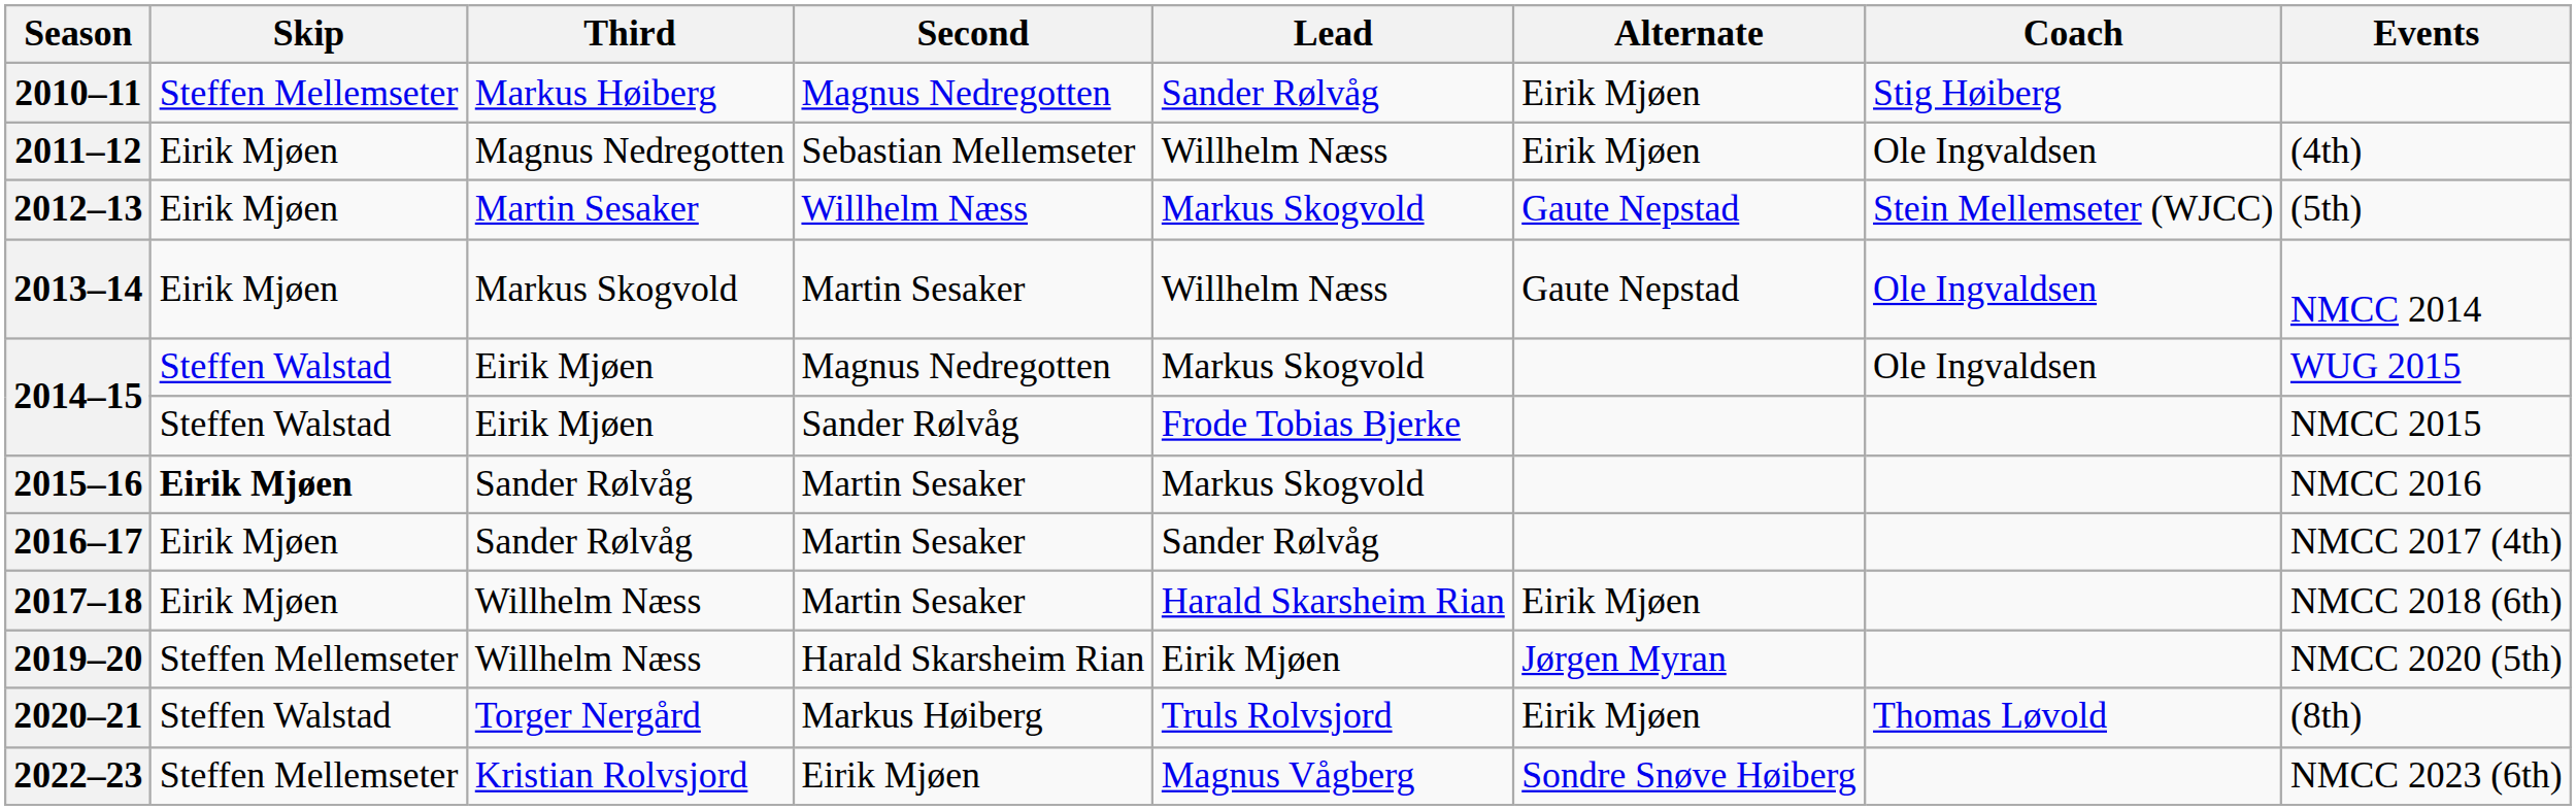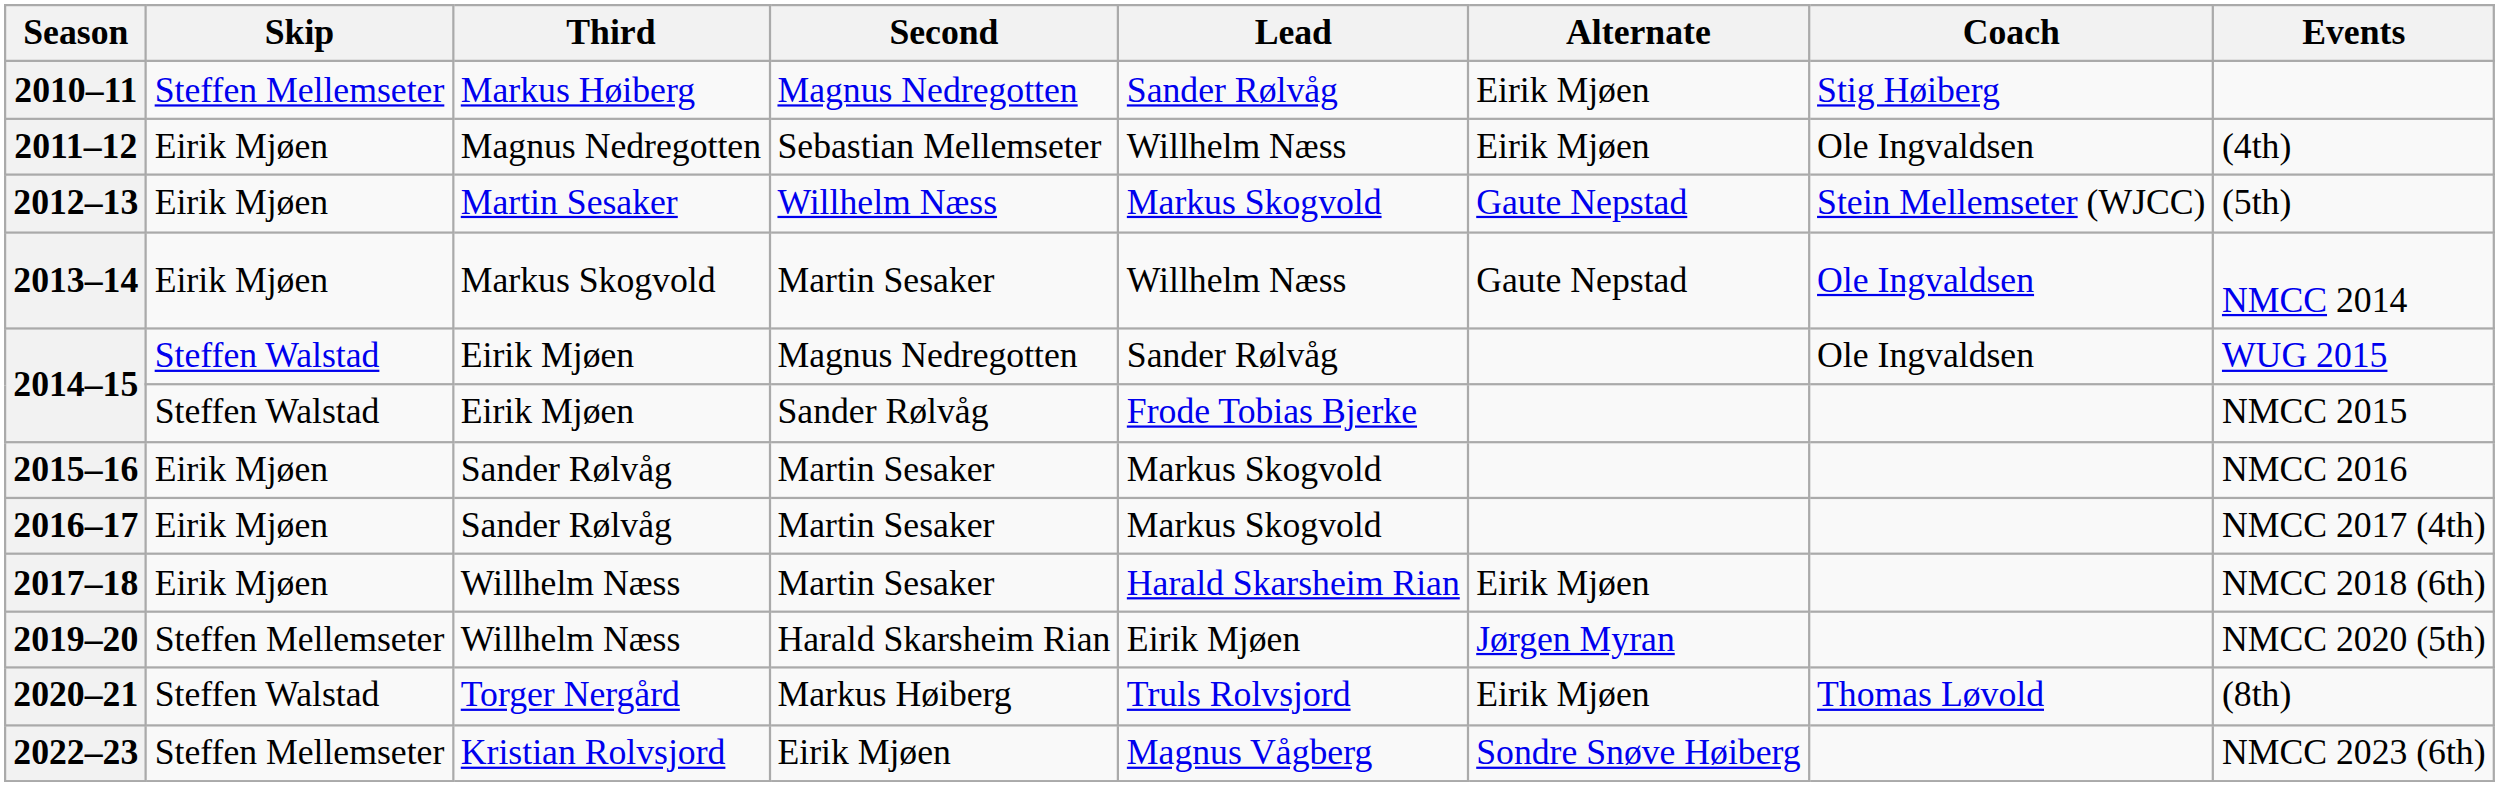 <table class="wikitable">
 <tr>
 <th scope="col">Season</th>
 <th scope="col">Skip</th>
 <th scope="col">Third</th>
 <th scope="col">Second</th>
 <th scope="col">Lead</th>
 <th scope="col">Alternate</th>
 <th scope="col">Coach</th>
 <th scope="col">Events</th>
 </tr>
 <tr>
 <th scope="row">2010–11</th>
 <td><a href='#'>Steffen Mellemseter</a></td>
 <td><a href='#'>Markus Høiberg</a></td>
 <td><a href='#'>Magnus Nedregotten</a></td>
 <td><a href='#'>Sander Rølvåg</a></td>
 <td>Eirik Mjøen</td>
 <td><a href='#'>Stig Høiberg</a></td>
 <td> </td>
 </tr>
 <tr>
 <th scope="row">2011–12</th>
 <td>Eirik Mjøen</td>
 <td>Magnus Nedregotten</td>
 <td>Sebastian Mellemseter</td>
 <td>Willhelm Næss</td>
 <td>Eirik Mjøen</td>
 <td>Ole Ingvaldsen</td>
 <td> (4th)</td>
 </tr>
 <tr>
 <th scope="row">2012–13</th>
 <td>Eirik Mjøen</td>
 <td><a href='#'>Martin Sesaker</a></td>
 <td><a href='#'>Willhelm Næss</a></td>
 <td><a href='#'>Markus Skogvold</a></td>
 <td><a href='#'>Gaute Nepstad</a></td>
 <td><a href='#'>Stein Mellemseter</a> (WJCC)</td>
 <td> (5th)</td>
 </tr>
 <tr>
 <th scope="row">2013–14</th>
 <td>Eirik Mjøen</td>
 <td>Markus Skogvold</td>
 <td>Martin Sesaker</td>
 <td>Willhelm Næss</td>
 <td>Gaute Nepstad</td>
 <td><a href='#'>Ole Ingvaldsen</a></td>
 <td> <br><a href='#'>NMCC</a> 2014 </td>
 </tr>
 <tr>
 <th scope="row" rowspan="2">2014–15</th>
 <td><a href='#'>Steffen Walstad</a></td>
 <td>Eirik Mjøen</td>
 <td>Magnus Nedregotten</td>
-<td>Markus Skogvold</td>
+<td>Sander Rølvåg</td>
 <td></td>
 <td>Ole Ingvaldsen</td>
 <td><a href='#'>WUG 2015</a> </td>
 </tr>
 <tr>
 <td>Steffen Walstad</td>
 <td>Eirik Mjøen</td>
 <td>Sander Rølvåg</td>
 <td><a href='#'>Frode Tobias Bjerke</a></td>
 <td></td>
 <td></td>
 <td>NMCC 2015 </td>
 </tr>
 <tr>
 <th scope="row">2015–16</th>
-<td><strong>Eirik Mjøen</strong></td>
+<td>Eirik Mjøen</td>
 <td>Sander Rølvåg</td>
 <td>Martin Sesaker</td>
 <td>Markus Skogvold</td>
 <td></td>
 <td></td>
 <td>NMCC 2016 </td>
 </tr>
 <tr>
 <th scope="row">2016–17</th>
 <td>Eirik Mjøen</td>
 <td>Sander Rølvåg</td>
 <td>Martin Sesaker</td>
-<td>Sander Rølvåg</td>
+<td>Markus Skogvold</td>
 <td></td>
 <td></td>
 <td>NMCC 2017 (4th)</td>
 </tr>
 <tr>
 <th scope="row">2017–18</th>
 <td>Eirik Mjøen</td>
 <td>Willhelm Næss</td>
 <td>Martin Sesaker</td>
 <td><a href='#'>Harald Skarsheim Rian</a></td>
 <td>Eirik Mjøen</td>
 <td></td>
 <td>NMCC 2018 (6th)</td>
 </tr>
 <tr>
 <th scope="row">2019–20</th>
 <td>Steffen Mellemseter</td>
 <td>Willhelm Næss</td>
 <td>Harald Skarsheim Rian</td>
 <td>Eirik Mjøen</td>
 <td><a href='#'>Jørgen Myran</a></td>
 <td></td>
 <td>NMCC 2020 (5th)</td>
 </tr>
 <tr>
 <th scope="row">2020–21</th>
 <td>Steffen Walstad</td>
 <td><a href='#'>Torger Nergård</a></td>
 <td>Markus Høiberg</td>
 <td><a href='#'>Truls Rolvsjord</a></td>
 <td>Eirik Mjøen</td>
 <td><a href='#'>Thomas Løvold</a></td>
 <td> (8th)</td>
 </tr>
 <tr>
 <th scope="row">2022–23</th>
 <td>Steffen Mellemseter</td>
 <td><a href='#'>Kristian Rolvsjord</a></td>
 <td>Eirik Mjøen</td>
 <td><a href='#'>Magnus Vågberg</a></td>
 <td><a href='#'>Sondre Snøve Høiberg</a></td>
 <td></td>
 <td>NMCC 2023 (6th)</td>
 </tr>
 </table>
